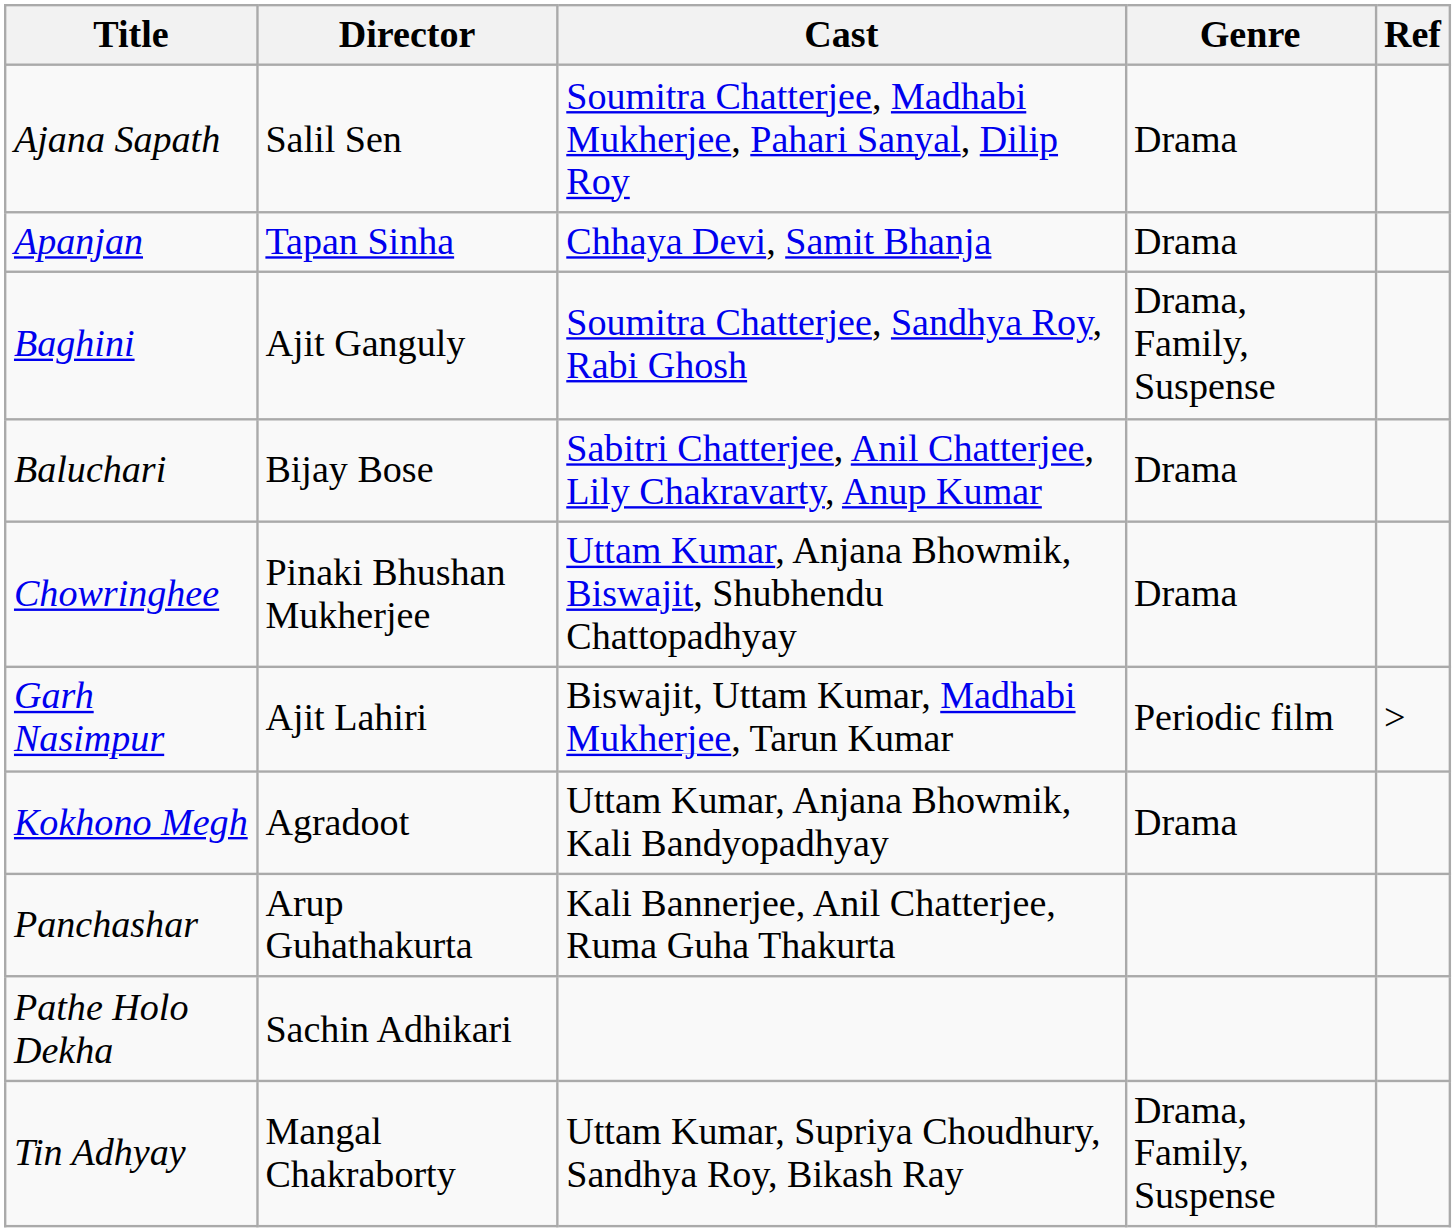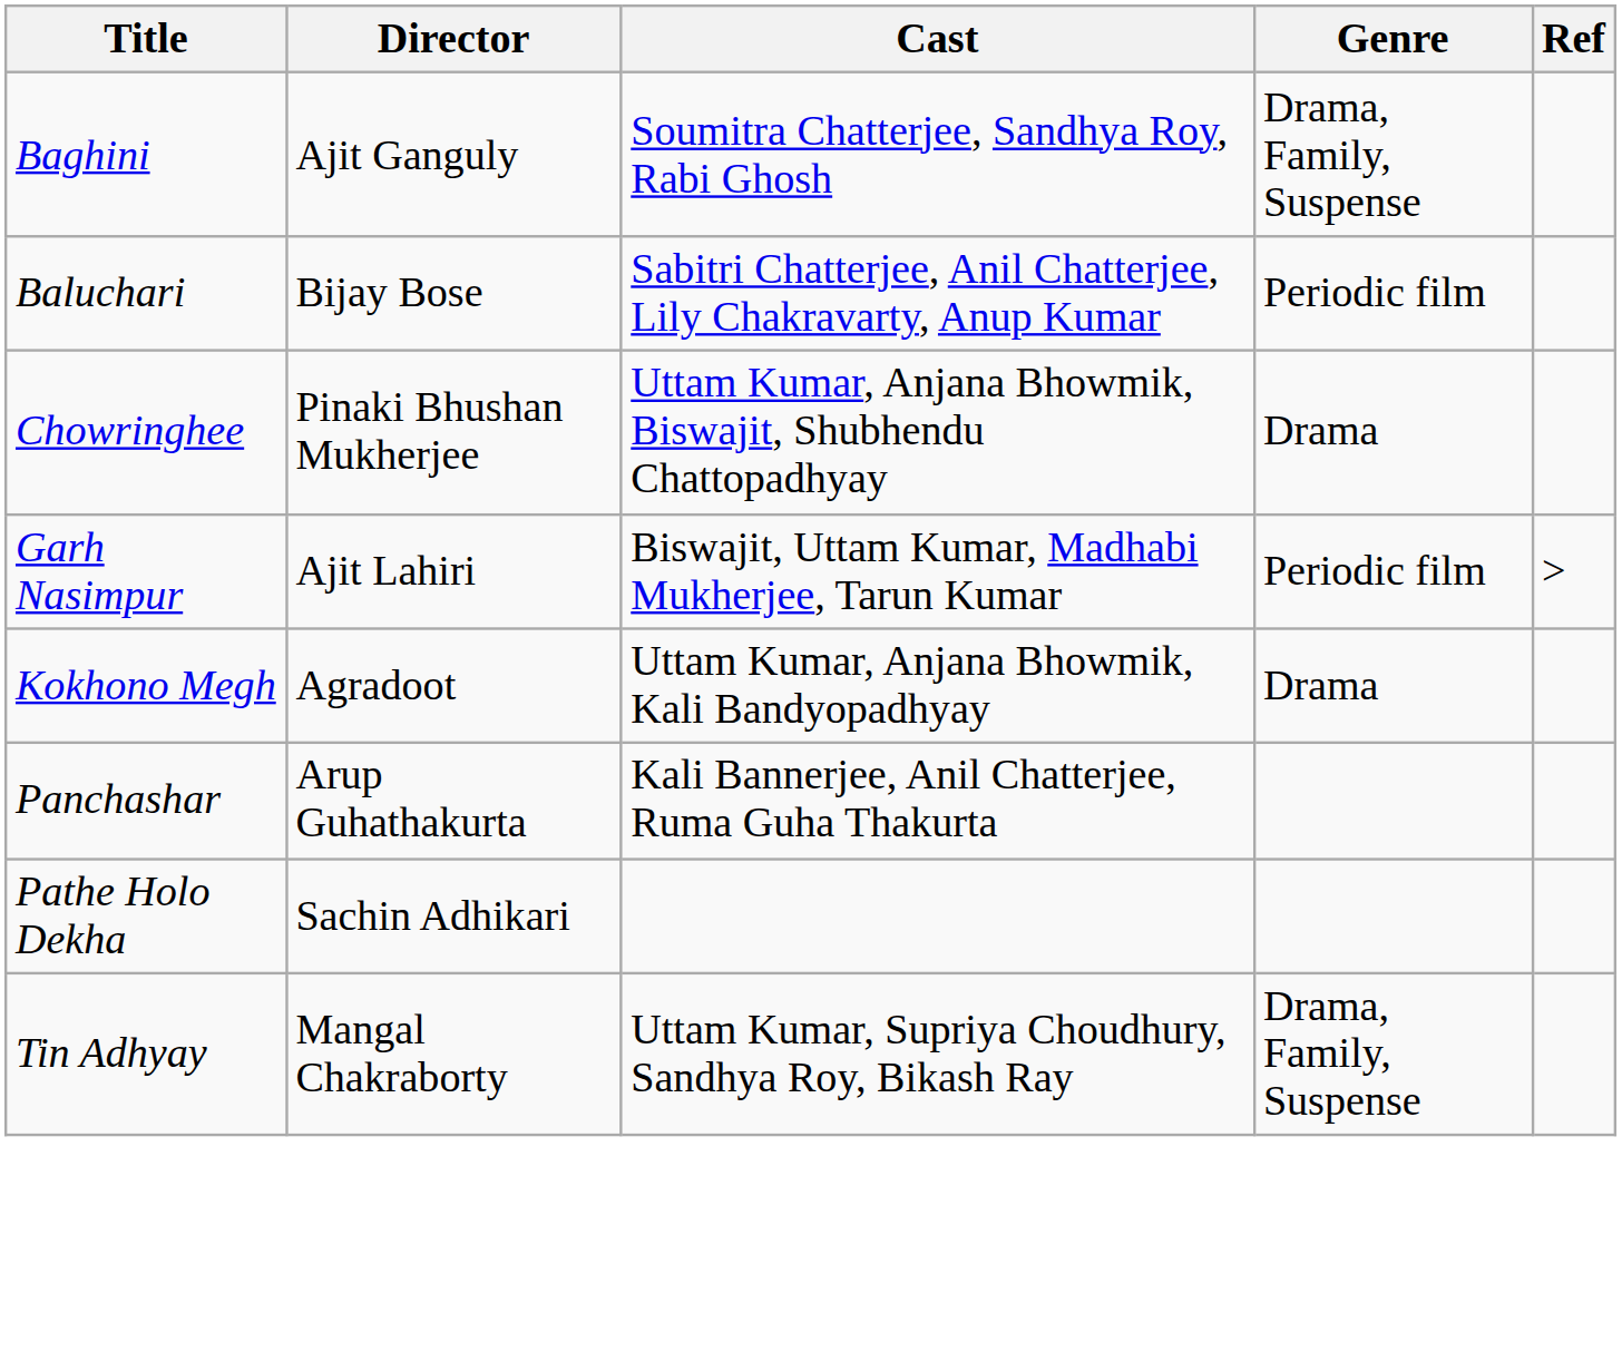 <table class="wikitable sortable" border="0">
 <tr>
 <th>Title</th>
 <th>Director</th>
 <th>Cast</th>
 <th>Genre</th>
 <th>Ref</th>
-</tr>
-<tr>
-<td><em>Ajana Sapath</em></td>
-<td>Salil Sen</td>
-<td><a href='#'>Soumitra Chatterjee</a>, <a href='#'>Madhabi Mukherjee</a>, <a href='#'>Pahari Sanyal</a>, <a href='#'>Dilip Roy</a></td>
-<td>Drama</td>
-<td></td>
-</tr>
-<tr>
-<td><em><a href='#'>Apanjan</a></em></td>
-<td><a href='#'>Tapan Sinha</a></td>
-<td><a href='#'>Chhaya Devi</a>, <a href='#'>Samit Bhanja</a></td>
-<td>Drama</td>
-<td></td>
 </tr>
 <tr>
 <td><em><a href='#'>Baghini</a></em></td>
 <td>Ajit Ganguly</td>
 <td><a href='#'>Soumitra Chatterjee</a>, <a href='#'>Sandhya Roy</a>, <a href='#'>Rabi Ghosh</a></td>
 <td>Drama, Family, Suspense</td>
 <td></td>
 </tr>
 <tr>
 <td><em>Baluchari</em></td>
 <td>Bijay Bose</td>
 <td><a href='#'>Sabitri Chatterjee</a>, <a href='#'>Anil Chatterjee</a>, <a href='#'>Lily Chakravarty</a>, <a href='#'>Anup Kumar</a></td>
-<td>Drama</td>
+<td>Periodic film</td>
 <td></td>
 </tr>
 <tr>
 <td><em><a href='#'>Chowringhee</a></em></td>
 <td>Pinaki Bhushan Mukherjee</td>
 <td><a href='#'>Uttam Kumar</a>, Anjana Bhowmik, <a href='#'>Biswajit</a>, Shubhendu Chattopadhyay</td>
 <td>Drama</td>
 <td></td>
 </tr>
 <tr>
 <td><em><a href='#'>Garh Nasimpur</a></em></td>
 <td>Ajit Lahiri</td>
 <td>Biswajit, Uttam Kumar, <a href='#'>Madhabi Mukherjee</a>, Tarun Kumar</td>
 <td>Periodic film</td>
 <td>></td>
 </tr>
 <tr>
 <td><em><a href='#'>Kokhono Megh</a></em></td>
 <td>Agradoot</td>
 <td>Uttam Kumar, Anjana Bhowmik, Kali Bandyopadhyay</td>
 <td>Drama</td>
 <td></td>
 </tr>
 <tr>
 <td><em>Panchashar</em></td>
 <td>Arup Guhathakurta</td>
 <td>Kali Bannerjee, Anil Chatterjee, Ruma Guha Thakurta</td>
 <td></td>
 <td></td>
 </tr>
 <tr>
 <td><em>Pathe Holo Dekha</em></td>
 <td>Sachin Adhikari</td>
 <td></td>
 <td></td>
 <td></td>
 </tr>
 <tr>
 <td><em>Tin Adhyay</em></td>
 <td>Mangal Chakraborty</td>
 <td>Uttam Kumar, Supriya Choudhury, Sandhya Roy, Bikash Ray</td>
 <td>Drama, Family, Suspense</td>
 <td></td>
 </tr>
 </table>
